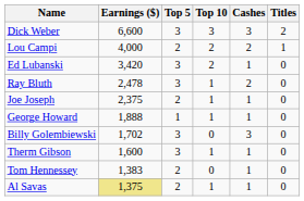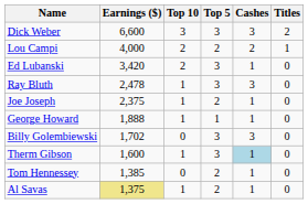 <table class="wikitable" style="text-align:center">
 <tr>
 <th>Name</th>
 <th>Earnings ($)</th>
+<th>Top 10</th>
 <th>Top 5</th>
-<th>Top 10</th>
 <th>Cashes</th>
 <th>Titles</th>
 </tr>
 <tr>
 <td align=left><a href='#'>Dick Weber</a></td>
 <td>6,600</td>
 <td>3</td>
 <td>3</td>
 <td>3</td>
 <td>2</td>
 </tr>
 <tr>
 <td align=left><a href='#'>Lou Campi</a></td>
 <td>4,000</td>
 <td>2</td>
 <td>2</td>
 <td>2</td>
 <td>1</td>
 </tr>
 <tr>
 <td align=left><a href='#'>Ed Lubanski</a></td>
 <td>3,420</td>
+<td>2</td>
 <td>3</td>
-<td>2</td>
 <td>1</td>
 <td>0</td>
 </tr>
 <tr>
 <td align=left><a href='#'>Ray Bluth</a></td>
 <td>2,478</td>
+<td>1</td>
 <td>3</td>
-<td>1</td>
-<td>2</td>
+<td>3</td>
 <td>0</td>
 </tr>
 <tr>
 <td align=left><a href='#'>Joe Joseph</a></td>
 <td>2,375</td>
+<td>1</td>
 <td>2</td>
-<td>1</td>
 <td>1</td>
 <td>0</td>
 </tr>
 <tr>
 <td align=left><a href='#'>George Howard</a></td>
 <td>1,888</td>
 <td>1</td>
 <td>1</td>
 <td>1</td>
 <td>0</td>
 </tr>
 <tr>
 <td align=left><a href='#'>Billy Golembiewski</a></td>
 <td>1,702</td>
+<td>0</td>
 <td>3</td>
-<td>0</td>
 <td>3</td>
 <td>0</td>
 </tr>
 <tr>
 <td align=left><a href='#'>Therm Gibson</a></td>
 <td>1,600</td>
+<td>1</td>
 <td>3</td>
-<td>1</td>
-<td>1</td>
+<td style="background: lightblue;">1</td>
 <td>0</td>
 </tr>
 <tr>
 <td align=left><a href='#'>Tom Hennessey</a></td>
-<td>1,383</td>
+<td>1,385</td>
+<td>0</td>
 <td>2</td>
-<td>0</td>
 <td>1</td>
 <td>0</td>
 </tr>
 <tr>
 <td align=left><a href='#'>Al Savas</a></td>
 <td style="background: khaki;">1,375</td>
+<td>1</td>
 <td>2</td>
-<td>1</td>
 <td>1</td>
 <td>0</td>
 </tr>
 </table>
